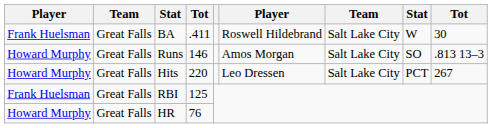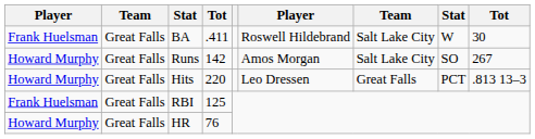 <table class="wikitable">
 <tr>
 <th>Player</th>
 <th>Team</th>
 <th>Stat</th>
 <th>Tot</th>
 <th></th>
 <th>Player</th>
 <th>Team</th>
 <th>Stat</th>
 <th>Tot</th>
 </tr>
 <tr>
 <td><a href='#'>Frank Huelsman</a></td>
 <td>Great Falls</td>
 <td>BA</td>
 <td>.411</td>
 <td></td>
 <td>Roswell Hildebrand</td>
 <td>Salt Lake City</td>
 <td>W</td>
 <td>30</td>
 </tr>
 <tr>
 <td><a href='#'>Howard Murphy</a></td>
 <td>Great Falls</td>
 <td>Runs</td>
-<td>146</td>
+<td>142</td>
 <td></td>
 <td>Amos Morgan</td>
 <td>Salt Lake City</td>
 <td>SO</td>
-<td>.813 13–3</td>
+<td>267</td>
 </tr>
 <tr>
 <td><a href='#'>Howard Murphy</a></td>
 <td>Great Falls</td>
 <td>Hits</td>
 <td>220</td>
 <td></td>
 <td>Leo Dressen</td>
-<td>Salt Lake City</td>
+<td>Great Falls</td>
 <td>PCT</td>
-<td>267</td>
+<td>.813 13–3</td>
 </tr>
 <tr>
 <td><a href='#'>Frank Huelsman</a></td>
 <td>Great Falls</td>
 <td>RBI</td>
 <td>125</td>
 </tr>
 <tr>
 <td><a href='#'>Howard Murphy</a></td>
 <td>Great Falls</td>
 <td>HR</td>
 <td>76</td>
 </tr>
 </table>
